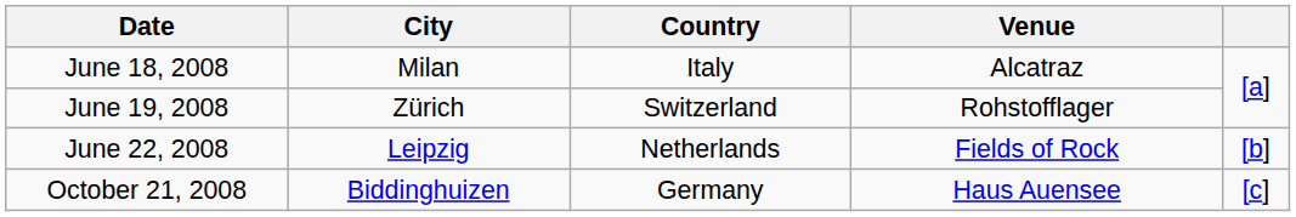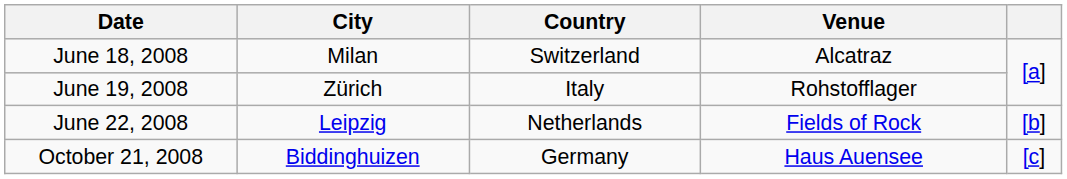 <table class="wikitable" style="font-size:90%; text-align:center">
 <tr>
 <th width="150">Date</th>
 <th width="150">City</th>
 <th width="150">Country</th>
 <th width="200">Venue</th>
 <th width="30"></th>
 </tr>
 <tr>
 <td>June 18, 2008</td>
 <td>Milan</td>
-<td>Italy</td>
+<td>Switzerland</td>
 <td>Alcatraz</td>
 <td rowspan="2"><a href='#'>[a</a>]</td>
 </tr>
 <tr>
 <td>June 19, 2008</td>
 <td>Zürich</td>
-<td>Switzerland</td>
+<td>Italy</td>
 <td>Rohstofflager</td>
 </tr>
 <tr>
 <td>June 22, 2008</td>
 <td><a href='#'>Leipzig</a></td>
 <td>Netherlands</td>
 <td><a href='#'>Fields of Rock</a></td>
 <td><a href='#'>[b</a>]</td>
 </tr>
 <tr>
 <td>October 21, 2008</td>
 <td><a href='#'>Biddinghuizen</a></td>
 <td>Germany</td>
 <td><a href='#'>Haus Auensee</a></td>
 <td><a href='#'>[c</a>]</td>
 </tr>
 </table>
